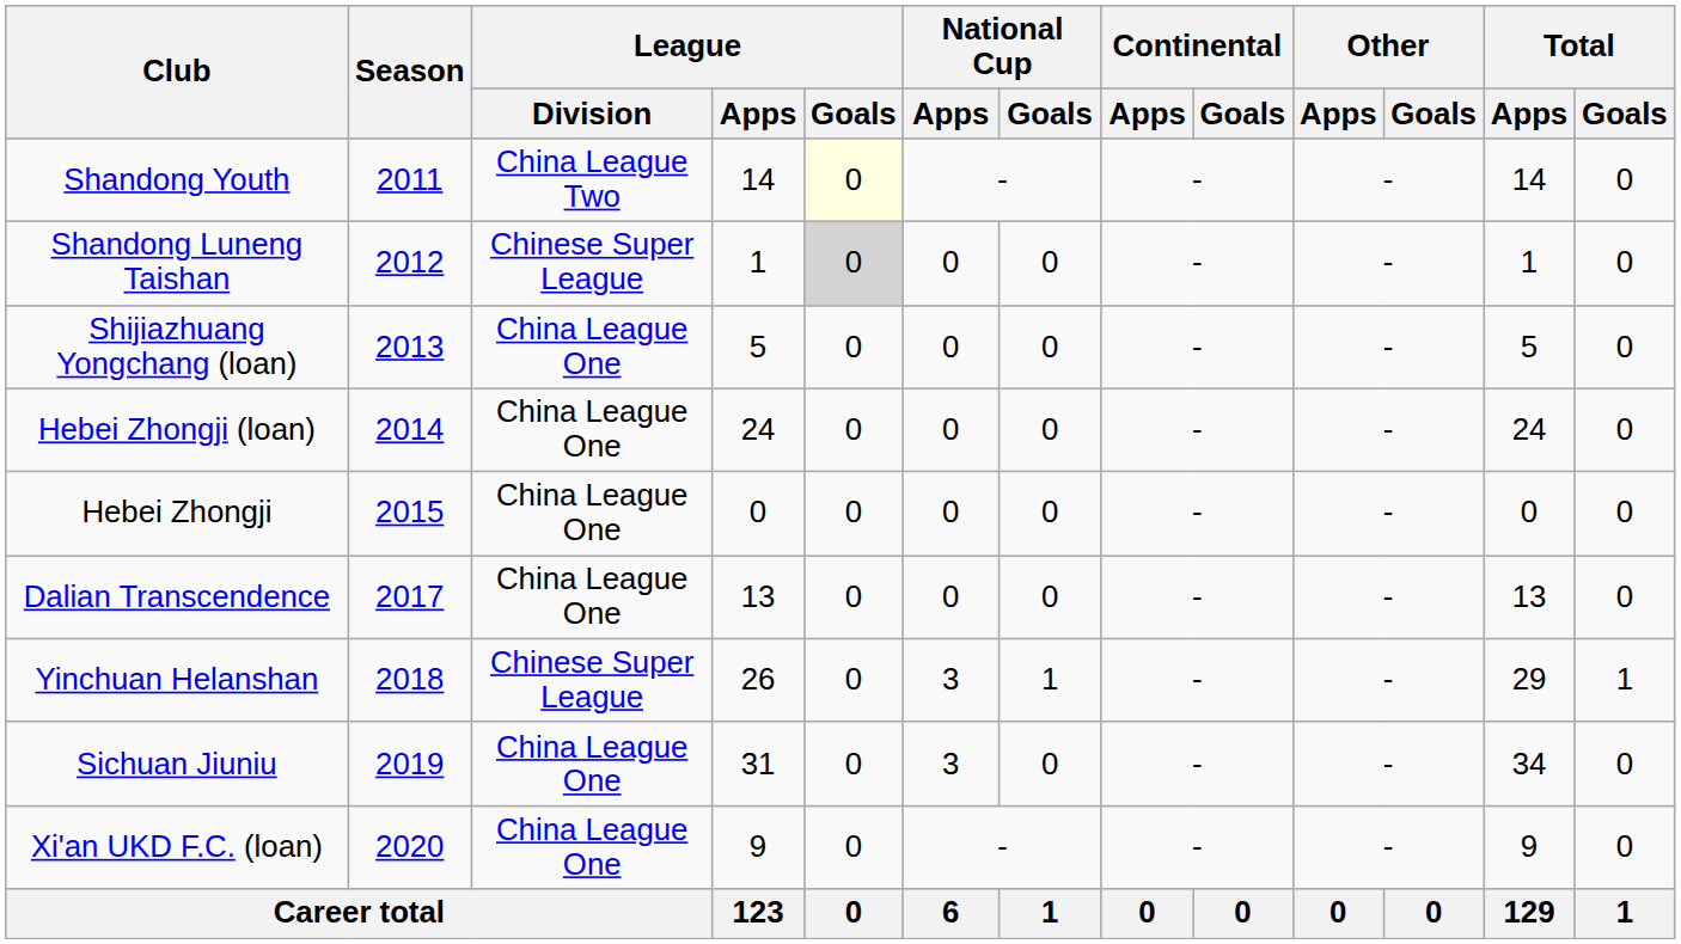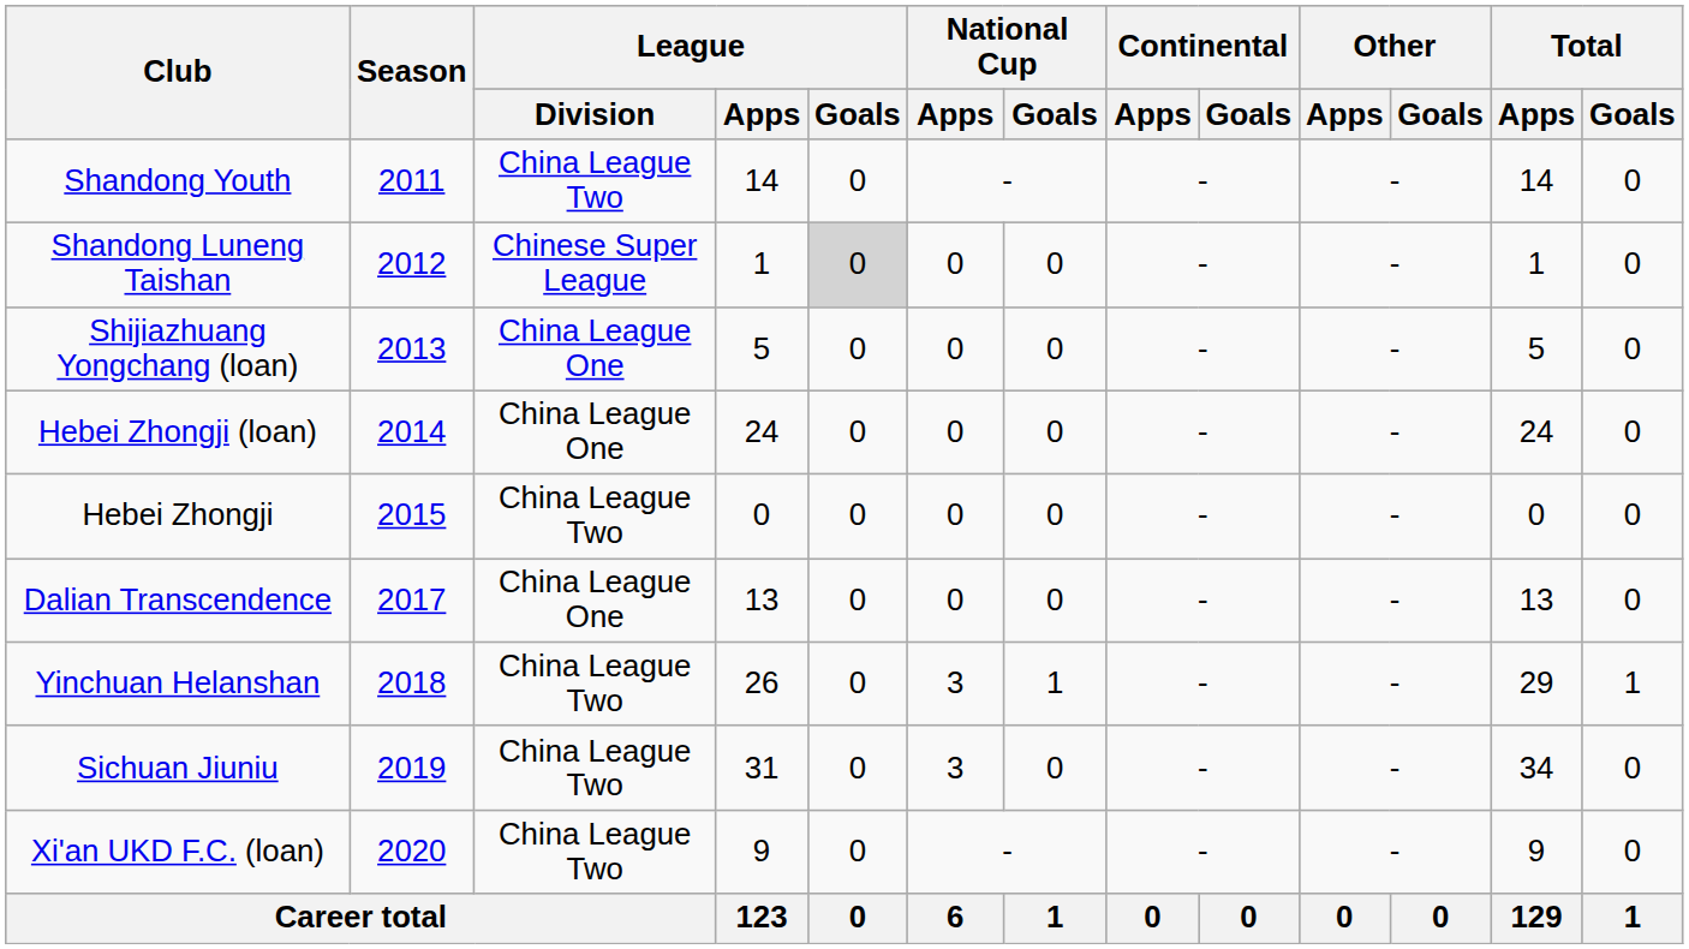 <table class="wikitable" style="text-align: center">
 <tr>
 <th rowspan="2">Club</th>
 <th rowspan="2">Season</th>
 <th colspan="3">League</th>
 <th colspan="2">National Cup</th>
 <th colspan="2">Continental</th>
 <th colspan="2">Other</th>
 <th colspan="2">Total</th>
 </tr>
 <tr>
 <th>Division</th>
 <th>Apps</th>
 <th>Goals</th>
 <th>Apps</th>
 <th>Goals</th>
 <th>Apps</th>
 <th>Goals</th>
 <th>Apps</th>
 <th>Goals</th>
 <th>Apps</th>
 <th>Goals</th>
 </tr>
 <tr>
 <td><a href='#'>Shandong Youth</a></td>
 <td><a href='#'>2011</a></td>
 <td><a href='#'>China League Two</a></td>
 <td>14</td>
-<td style="background: lightyellow;">0</td>
+<td>0</td>
 <td colspan="2">-</td>
 <td colspan="2">-</td>
 <td colspan="2">-</td>
 <td>14</td>
 <td>0</td>
 </tr>
 <tr>
 <td><a href='#'>Shandong Luneng Taishan</a></td>
 <td><a href='#'>2012</a></td>
 <td><a href='#'>Chinese Super League</a></td>
 <td>1</td>
 <td style="background: lightgrey;">0</td>
 <td>0</td>
 <td>0</td>
 <td colspan="2">-</td>
 <td colspan="2">-</td>
 <td>1</td>
 <td>0</td>
 </tr>
 <tr>
 <td><a href='#'>Shijiazhuang Yongchang</a> (loan)</td>
 <td><a href='#'>2013</a></td>
 <td><a href='#'>China League One</a></td>
 <td>5</td>
 <td>0</td>
 <td>0</td>
 <td>0</td>
 <td colspan="2">-</td>
 <td colspan="2">-</td>
 <td>5</td>
 <td>0</td>
 </tr>
 <tr>
 <td><a href='#'>Hebei Zhongji</a> (loan)</td>
 <td><a href='#'>2014</a></td>
 <td>China League One</td>
 <td>24</td>
 <td>0</td>
 <td>0</td>
 <td>0</td>
 <td colspan="2">-</td>
 <td colspan="2">-</td>
 <td>24</td>
 <td>0</td>
 </tr>
 <tr>
 <td>Hebei Zhongji</td>
 <td><a href='#'>2015</a></td>
-<td>China League One</td>
+<td>China League Two</td>
 <td>0</td>
 <td>0</td>
 <td>0</td>
 <td>0</td>
 <td colspan="2">-</td>
 <td colspan="2">-</td>
 <td>0</td>
 <td>0</td>
 </tr>
 <tr>
 <td><a href='#'>Dalian Transcendence</a></td>
 <td><a href='#'>2017</a></td>
 <td>China League One</td>
 <td>13</td>
 <td>0</td>
 <td>0</td>
 <td>0</td>
 <td colspan="2">-</td>
 <td colspan="2">-</td>
 <td>13</td>
 <td>0</td>
 </tr>
 <tr>
 <td><a href='#'>Yinchuan Helanshan</a></td>
 <td><a href='#'>2018</a></td>
-<td><a href='#'>Chinese Super League</a></td>
+<td>China League Two</td>
 <td>26</td>
 <td>0</td>
 <td>3</td>
 <td>1</td>
 <td colspan="2">-</td>
 <td colspan="2">-</td>
 <td>29</td>
 <td>1</td>
 </tr>
 <tr>
 <td rowspan="1"><a href='#'>Sichuan Jiuniu</a></td>
 <td><a href='#'>2019</a></td>
-<td><a href='#'>China League One</a></td>
+<td>China League Two</td>
 <td>31</td>
 <td>0</td>
 <td>3</td>
 <td>0</td>
 <td colspan="2">-</td>
 <td colspan="2">-</td>
 <td>34</td>
 <td>0</td>
 </tr>
 <tr>
 <td><a href='#'>Xi'an UKD F.C.</a> (loan)</td>
 <td><a href='#'>2020</a></td>
-<td><a href='#'>China League One</a></td>
+<td>China League Two</td>
 <td>9</td>
 <td>0</td>
 <td colspan="2">-</td>
 <td colspan="2">-</td>
 <td colspan="2">-</td>
 <td>9</td>
 <td>0</td>
 </tr>
 <tr>
 <th colspan=3>Career total</th>
 <th>123</th>
 <th>0</th>
 <th>6</th>
 <th>1</th>
 <th>0</th>
 <th>0</th>
 <th>0</th>
 <th>0</th>
 <th>129</th>
 <th>1</th>
 </tr>
 </table>
